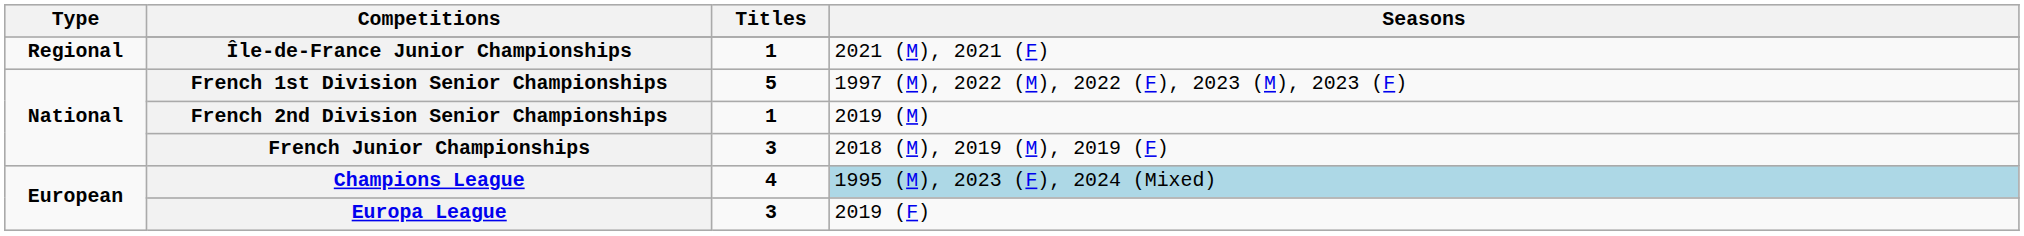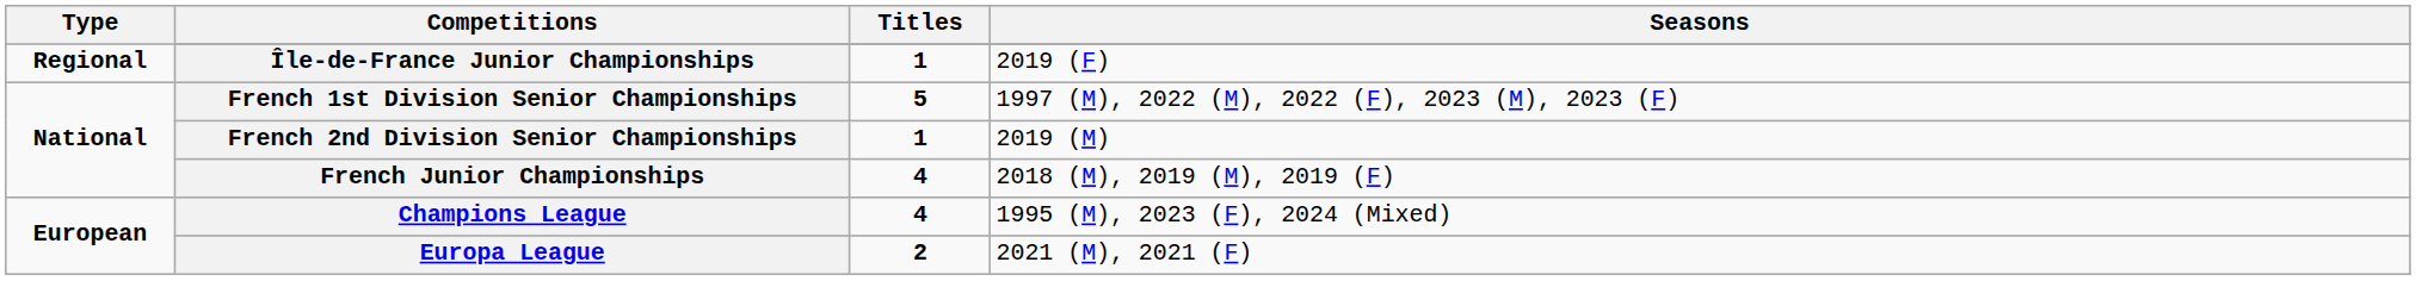 <table class="wikitable plainrowheaders" style="font-size:95%; text-align:center;">
 <tr>
 <th style="width: 1%;">Type</th>
 <th style="width: 10%;">Competitions</th>
 <th style="width: 1%;">Titles</th>
 <th style="width: 21%;">Seasons</th>
 </tr>
 <tr>
 <td rowspan="2"><strong>Regional</strong></td>
 </tr>
 <tr>
 <th scope=col>Île-de-France Junior Championships</th>
 <td align="center"><strong>1</strong></td>
-<td align="left">2021 (<a href='#'>M</a>), 2021 (<a href='#'>F</a>)</td>
+<td align="left">2019 (<a href='#'>F</a>)</td>
 </tr>
 <tr>
 <td rowspan="3"><strong>National</strong></td>
 <th scope=col>French 1st Division Senior Championships</th>
 <td align="center"><strong>5</strong></td>
 <td align="left">1997 (<a href='#'>M</a>), 2022 (<a href='#'>M</a>), 2022 (<a href='#'>F</a>), 2023 (<a href='#'>M</a>), 2023 (<a href='#'>F</a>)</td>
 </tr>
 <tr>
 <th scope=col>French 2nd Division Senior Championships</th>
 <td align="center"><strong>1</strong></td>
 <td align="left">2019 (<a href='#'>M</a>)</td>
 </tr>
 <tr>
 <th scope=col>French Junior Championships</th>
-<td align="center"><strong>3</strong></td>
+<td align="center"><strong>4</strong></td>
 <td align="left">2018 (<a href='#'>M</a>), 2019 (<a href='#'>M</a>), 2019 (<a href='#'>F</a>)</td>
 </tr>
 <tr>
 <td rowspan="3"><strong>European</strong></td>
 <th scope=col><a href='#'>Champions League</a></th>
 <td align="center"><strong>4</strong></td>
-<td align="left" style="background: lightblue;">1995 (<a href='#'>M</a>), 2023 (<a href='#'>F</a>), 2024 (Mixed)</td>
+<td align="left">1995 (<a href='#'>M</a>), 2023 (<a href='#'>F</a>), 2024 (Mixed)</td>
 </tr>
 <tr>
 <th scope=col><a href='#'>Europa League</a></th>
-<td align="center"><strong>3</strong></td>
-<td align="left">2019 (<a href='#'>F</a>)</td>
+<td align="center"><strong>2</strong></td>
+<td align="left">2021 (<a href='#'>M</a>), 2021 (<a href='#'>F</a>)</td>
 </tr>
 </table>
